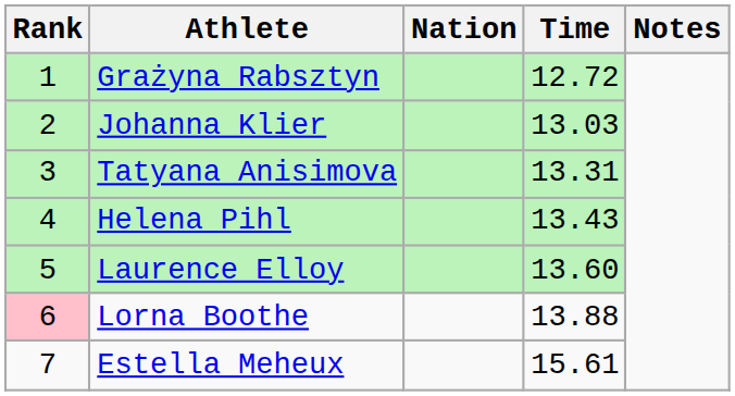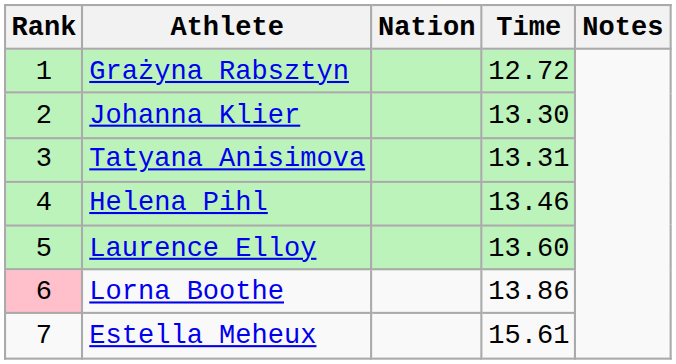 <table class="wikitable sortable" style="text-align:center">
 <tr>
 <th>Rank</th>
 <th>Athlete</th>
 <th>Nation</th>
 <th>Time</th>
 <th>Notes</th>
 </tr>
 <tr style="background:#bbf3bb;">
 <td>1</td>
 <td align=left><a href='#'>Grażyna Rabsztyn</a></td>
 <td align=left></td>
 <td>12.72</td>
 </tr>
 <tr style="background:#bbf3bb;">
 <td>2</td>
 <td align=left><a href='#'>Johanna Klier</a></td>
 <td align=left></td>
-<td>13.03</td>
+<td>13.30</td>
 </tr>
 <tr style="background:#bbf3bb;">
 <td>3</td>
 <td align=left><a href='#'>Tatyana Anisimova</a></td>
 <td align=left></td>
 <td>13.31</td>
 </tr>
 <tr style="background:#bbf3bb;">
 <td>4</td>
 <td align=left><a href='#'>Helena Pihl</a></td>
 <td align=left></td>
-<td>13.43</td>
+<td>13.46</td>
 </tr>
 <tr style="background:#bbf3bb;">
 <td>5</td>
 <td align=left><a href='#'>Laurence Elloy</a></td>
 <td align=left></td>
 <td>13.60</td>
 </tr>
 <tr>
 <td style="background: pink;">6</td>
 <td align=left><a href='#'>Lorna Boothe</a></td>
 <td align=left></td>
-<td>13.88</td>
+<td>13.86</td>
 </tr>
 <tr>
 <td>7</td>
 <td align=left><a href='#'>Estella Meheux</a></td>
 <td align=left></td>
 <td>15.61</td>
 </tr>
 </table>
